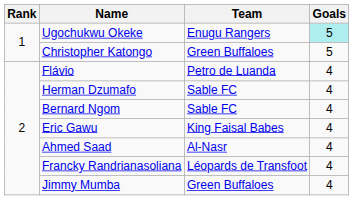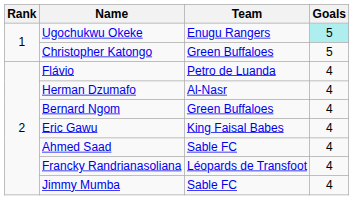 <table class="wikitable" style="text-align:center">
 <tr>
 <th>Rank</th>
 <th>Name</th>
 <th>Team</th>
 <th>Goals</th>
 </tr>
 <tr>
 <td rowspan=2>1</td>
 <td align="left"> <a href='#'>Ugochukwu Okeke</a></td>
 <td align="left"> <a href='#'>Enugu Rangers</a></td>
 <td style="background: paleturquoise;">5</td>
 </tr>
 <tr>
 <td align="left"> <a href='#'>Christopher Katongo</a></td>
 <td align="left"> <a href='#'>Green Buffaloes</a></td>
 <td>5</td>
 </tr>
 <tr>
 <td rowspan=7>2</td>
 <td align="left"> <a href='#'>Flávio</a></td>
 <td align="left"> <a href='#'>Petro de Luanda</a></td>
 <td>4</td>
 </tr>
 <tr>
 <td align="left"> <a href='#'>Herman Dzumafo</a></td>
-<td align="left"> <a href='#'>Sable FC</a></td>
+<td align="left"> <a href='#'>Al-Nasr</a></td>
 <td>4</td>
 </tr>
 <tr>
 <td align="left"> <a href='#'>Bernard Ngom</a></td>
-<td align="left"> <a href='#'>Sable FC</a></td>
+<td align="left"> <a href='#'>Green Buffaloes</a></td>
 <td>4</td>
 </tr>
 <tr>
 <td align="left"> <a href='#'>Eric Gawu</a></td>
 <td align="left"> <a href='#'>King Faisal Babes</a></td>
 <td>4</td>
 </tr>
 <tr>
 <td align="left"> <a href='#'>Ahmed Saad</a></td>
-<td align="left"> <a href='#'>Al-Nasr</a></td>
+<td align="left"> <a href='#'>Sable FC</a></td>
 <td>4</td>
 </tr>
 <tr>
 <td align="left"> <a href='#'>Francky Randrianasoliana</a></td>
 <td align="left"> <a href='#'>Léopards de Transfoot</a></td>
 <td>4</td>
 </tr>
 <tr>
 <td align="left"> <a href='#'>Jimmy Mumba</a></td>
-<td align="left"> <a href='#'>Green Buffaloes</a></td>
+<td align="left"> <a href='#'>Sable FC</a></td>
 <td>4</td>
 </tr>
 </table>
